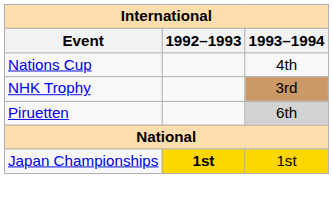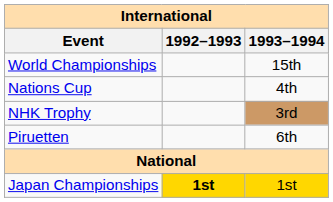 <table class="wikitable" style="text-align:center">
 <tr>
 <th style="background-color: #ffdead; " colspan=3 align=center><strong>International</strong></th>
 </tr>
 <tr>
 <th>Event</th>
 <th>1992–1993</th>
 <th>1993–1994</th>
+</tr>
+<tr>
+<td align=left><a href='#'>World Championships</a></td>
+<td></td>
+<td>15th</td>
 </tr>
 <tr>
 <td align=left><a href='#'>Nations Cup</a></td>
 <td></td>
 <td>4th</td>
 </tr>
 <tr>
 <td align=left><a href='#'>NHK Trophy</a></td>
 <td></td>
 <td bgcolor=cc9966>3rd</td>
 </tr>
 <tr>
 <td align=left><a href='#'>Piruetten</a></td>
 <td></td>
-<td style="background: lightgrey;">6th</td>
+<td>6th</td>
 </tr>
 <tr>
 <th style="background-color: #ffdead; " colspan=3 align=center><strong>National</strong></th>
 </tr>
 <tr>
 <td align=left><a href='#'>Japan Championships</a></td>
 <td bgcolor=gold><strong>1st</strong></td>
 <td bgcolor=gold>1st</td>
 </tr>
 </table>
